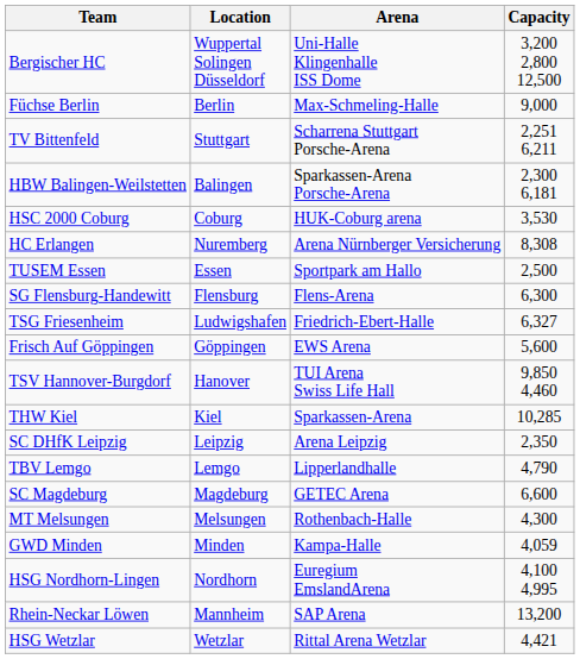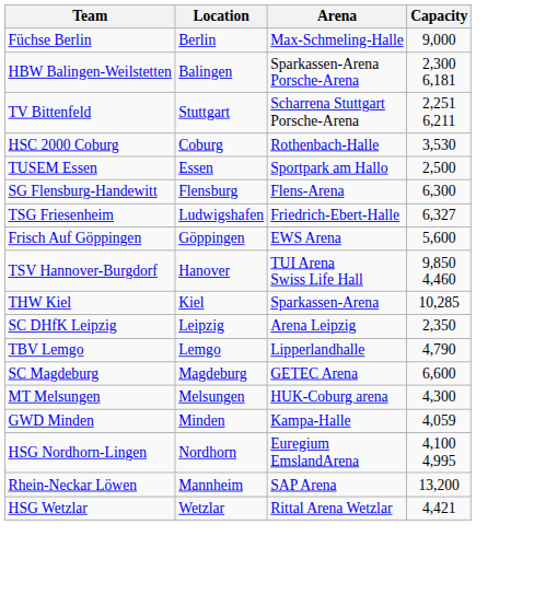 <table class="wikitable sortable" style="text-align: left;">
 <tr>
 <th>Team</th>
 <th>Location</th>
 <th>Arena</th>
 <th>Capacity</th>
 </tr>
 <tr>
-<td><a href='#'>Bergischer HC</a></td>
-<td><a href='#'>Wuppertal</a><br><a href='#'>Solingen</a><br><a href='#'>Düsseldorf</a></td>
-<td><a href='#'>Uni-Halle</a><br><a href='#'>Klingenhalle</a><br><a href='#'>ISS Dome</a></td>
-<td align="center">3,200<br>2,800<br>12,500</td>
-</tr>
-<tr>
 <td><a href='#'>Füchse Berlin</a></td>
 <td><a href='#'>Berlin</a></td>
 <td><a href='#'>Max-Schmeling-Halle</a></td>
 <td align="center">9,000</td>
+</tr>
+<tr>
+<td><a href='#'>HBW Balingen-Weilstetten</a></td>
+<td><a href='#'>Balingen</a></td>
+<td>Sparkassen-Arena<br><a href='#'>Porsche-Arena</a></td>
+<td align="center">2,300<br>6,181</td>
 </tr>
 <tr>
 <td><a href='#'>TV Bittenfeld</a></td>
 <td><a href='#'>Stuttgart</a></td>
 <td><a href='#'>Scharrena Stuttgart</a><br>Porsche-Arena</td>
 <td align="center">2,251<br>6,211</td>
 </tr>
 <tr>
-<td><a href='#'>HBW Balingen-Weilstetten</a></td>
-<td><a href='#'>Balingen</a></td>
-<td>Sparkassen-Arena<br><a href='#'>Porsche-Arena</a></td>
-<td align="center">2,300<br>6,181</td>
-</tr>
-<tr>
 <td><a href='#'>HSC 2000 Coburg</a></td>
 <td><a href='#'>Coburg</a></td>
-<td><a href='#'>HUK-Coburg arena</a></td>
+<td><a href='#'>Rothenbach-Halle</a></td>
 <td align="center">3,530</td>
-</tr>
-<tr>
-<td><a href='#'>HC Erlangen</a></td>
-<td><a href='#'>Nuremberg</a></td>
-<td><a href='#'>Arena Nürnberger Versicherung</a></td>
-<td align="center">8,308</td>
 </tr>
 <tr>
 <td><a href='#'>TUSEM Essen</a></td>
 <td><a href='#'>Essen</a></td>
 <td><a href='#'>Sportpark am Hallo</a></td>
 <td align="center">2,500</td>
 </tr>
 <tr>
 <td><a href='#'>SG Flensburg-Handewitt</a></td>
 <td><a href='#'>Flensburg</a></td>
 <td><a href='#'>Flens-Arena</a></td>
 <td align="center">6,300</td>
 </tr>
 <tr>
 <td><a href='#'>TSG Friesenheim</a></td>
 <td><a href='#'>Ludwigshafen</a></td>
 <td><a href='#'>Friedrich-Ebert-Halle</a></td>
 <td align="center">6,327</td>
 </tr>
 <tr>
 <td><a href='#'>Frisch Auf Göppingen</a></td>
 <td><a href='#'>Göppingen</a></td>
 <td><a href='#'>EWS Arena</a></td>
 <td align="center">5,600</td>
 </tr>
 <tr>
 <td><a href='#'>TSV Hannover-Burgdorf</a></td>
 <td><a href='#'>Hanover</a></td>
 <td><a href='#'>TUI Arena</a><br><a href='#'>Swiss Life Hall</a></td>
 <td align="center">9,850<br>4,460</td>
 </tr>
 <tr>
 <td><a href='#'>THW Kiel</a></td>
 <td><a href='#'>Kiel</a></td>
 <td><a href='#'>Sparkassen-Arena</a></td>
 <td align="center">10,285</td>
 </tr>
 <tr>
 <td><a href='#'>SC DHfK Leipzig</a></td>
 <td><a href='#'>Leipzig</a></td>
 <td><a href='#'>Arena Leipzig</a></td>
 <td align="center">2,350</td>
 </tr>
 <tr>
 <td><a href='#'>TBV Lemgo</a></td>
 <td><a href='#'>Lemgo</a></td>
 <td><a href='#'>Lipperlandhalle</a></td>
 <td align="center">4,790</td>
 </tr>
 <tr>
 <td><a href='#'>SC Magdeburg</a></td>
 <td><a href='#'>Magdeburg</a></td>
 <td><a href='#'>GETEC Arena</a></td>
 <td align="center">6,600</td>
 </tr>
 <tr>
 <td><a href='#'>MT Melsungen</a></td>
 <td><a href='#'>Melsungen</a></td>
-<td><a href='#'>Rothenbach-Halle</a></td>
+<td><a href='#'>HUK-Coburg arena</a></td>
 <td align="center">4,300</td>
 </tr>
 <tr>
 <td><a href='#'>GWD Minden</a></td>
 <td><a href='#'>Minden</a></td>
 <td><a href='#'>Kampa-Halle</a></td>
 <td align="center">4,059</td>
 </tr>
 <tr>
 <td><a href='#'>HSG Nordhorn-Lingen</a></td>
 <td><a href='#'>Nordhorn</a></td>
 <td><a href='#'>Euregium</a><br><a href='#'>EmslandArena</a></td>
 <td align="center">4,100<br>4,995</td>
 </tr>
 <tr>
 <td><a href='#'>Rhein-Neckar Löwen</a></td>
 <td><a href='#'>Mannheim</a></td>
 <td><a href='#'>SAP Arena</a></td>
 <td align="center">13,200</td>
 </tr>
 <tr>
 <td><a href='#'>HSG Wetzlar</a></td>
 <td><a href='#'>Wetzlar</a></td>
 <td><a href='#'>Rittal Arena Wetzlar</a></td>
 <td align="center">4,421</td>
 </tr>
 </table>
